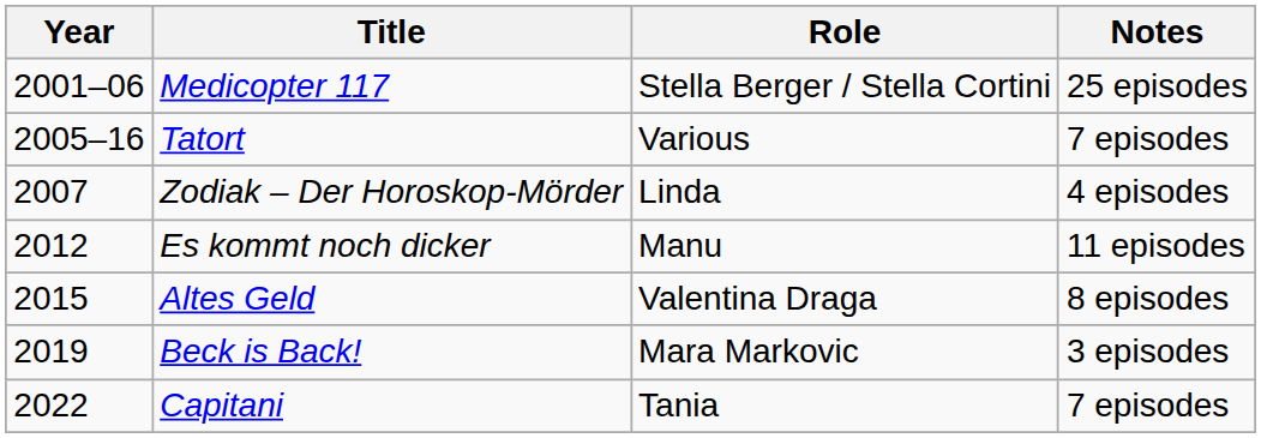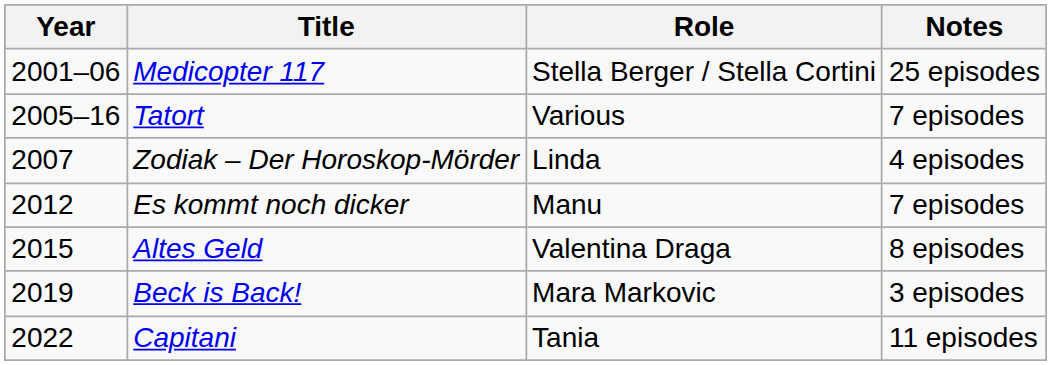 <table class="wikitable sortable">
 <tr>
 <th>Year</th>
 <th>Title</th>
 <th>Role</th>
 <th class="unsortable">Notes</th>
 </tr>
 <tr>
 <td>2001–06</td>
 <td><em><a href='#'>Medicopter 117</a></em></td>
 <td>Stella Berger / Stella Cortini</td>
 <td>25 episodes</td>
 </tr>
 <tr>
 <td>2005–16</td>
 <td><em><a href='#'>Tatort</a></em></td>
 <td>Various</td>
 <td>7 episodes</td>
 </tr>
 <tr>
 <td>2007</td>
 <td><em>Zodiak – Der Horoskop-Mörder</em></td>
 <td>Linda</td>
 <td>4 episodes</td>
 </tr>
 <tr>
 <td>2012</td>
 <td><em>Es kommt noch dicker</em></td>
 <td>Manu</td>
-<td>11 episodes</td>
+<td>7 episodes</td>
 </tr>
 <tr>
 <td>2015</td>
 <td><em><a href='#'>Altes Geld</a></em></td>
 <td>Valentina Draga</td>
 <td>8 episodes</td>
 </tr>
 <tr>
 <td>2019</td>
 <td><em><a href='#'>Beck is Back!</a></em></td>
 <td>Mara Markovic</td>
 <td>3 episodes</td>
 </tr>
 <tr>
 <td>2022</td>
 <td><em><a href='#'>Capitani</a></em></td>
 <td>Tania</td>
-<td>7 episodes</td>
+<td>11 episodes</td>
 </tr>
 </table>
